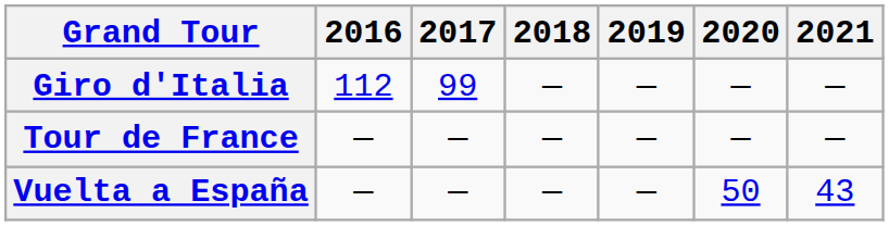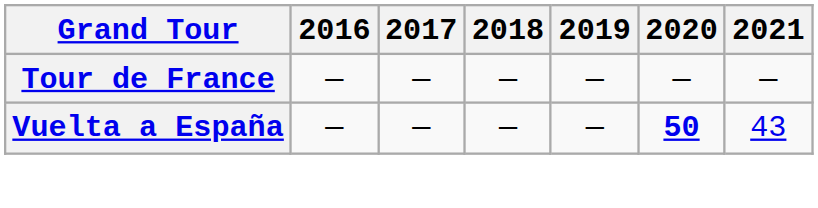 <table class="wikitable plainrowheaders">
 <tr>
 <th scope="col"><a href='#'>Grand Tour</a></th>
 <th scope="col">2016</th>
 <th scope="col">2017</th>
 <th scope="col">2018</th>
 <th scope="col">2019</th>
 <th scope="col">2020</th>
 <th scope="col">2021</th>
-</tr>
-<tr style="text-align:center;">
-<th scope="row"> <a href='#'>Giro d'Italia</a></th>
-<td style="text-align:center;"><a href='#'>112</a></td>
-<td style="text-align:center;"><a href='#'>99</a></td>
-<td>—</td>
-<td>—</td>
-<td>—</td>
-<td>—</td>
 </tr>
 <tr style="text-align:center;">
 <th scope="row"> <a href='#'>Tour de France</a></th>
 <td>—</td>
 <td>—</td>
 <td>—</td>
 <td>—</td>
 <td>—</td>
 <td>—</td>
 </tr>
 <tr style="text-align:center;">
 <th scope="row"> <a href='#'>Vuelta a España</a></th>
 <td>—</td>
 <td>—</td>
 <td>—</td>
 <td>—</td>
-<td><a href='#'>50</a></td>
+<td><strong><a href='#'>50</a></strong></td>
 <td><a href='#'>43</a></td>
 </tr>
 </table>
